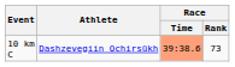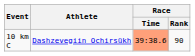 <table class="wikitable" border="1" style="font-size:90%">
 <tr>
 <th rowspan=2>Event</th>
 <th rowspan=2>Athlete</th>
 <th colspan=2>Race</th>
 </tr>
 <tr>
 <th>Time</th>
 <th>Rank</th>
 </tr>
 <tr>
 <td>10 km <br> C</td>
 <td><a href='#'>Dashzevegiin Ochirsükh</a></td>
 <td align=center style="background: lightsalmon;">39:38.6</td>
-<td align=center>73</td>
+<td align=center>90</td>
 </tr>
 </table>
